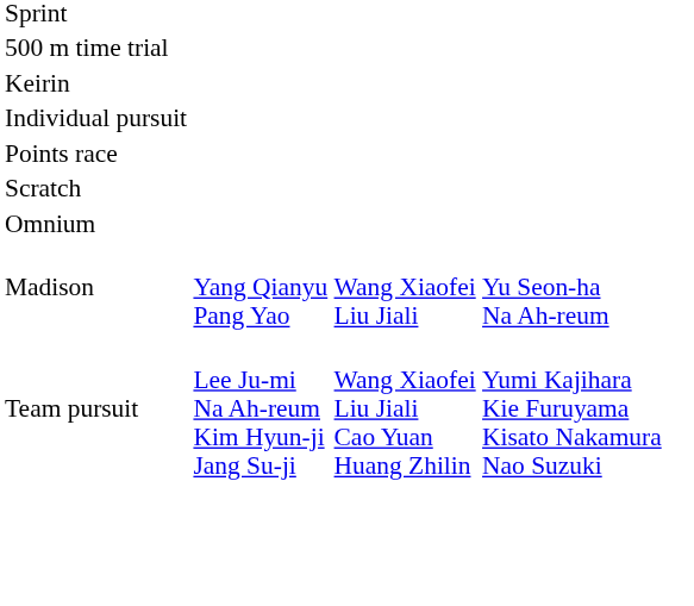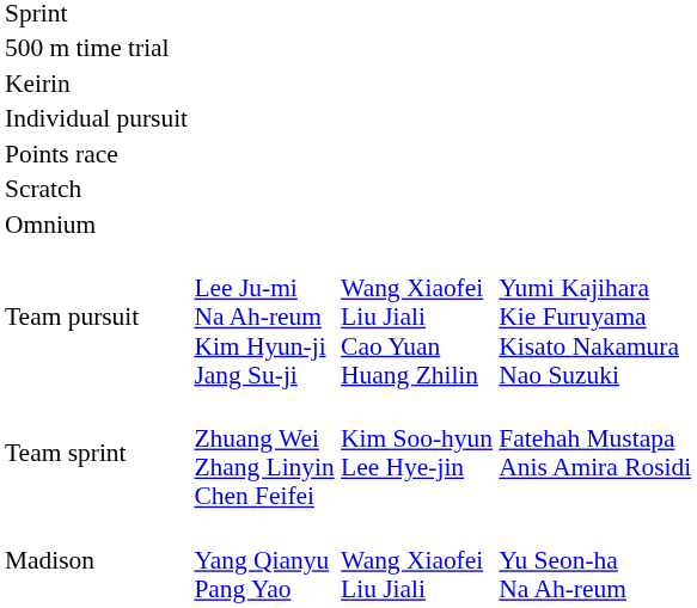 <table>
 <tr>
 <td>Sprint</td>
 <td></td>
 <td></td>
 <td></td>
 </tr>
 <tr>
 <td>500 m time trial</td>
 <td></td>
 <td></td>
 <td></td>
 </tr>
 <tr>
 <td>Keirin</td>
 <td></td>
 <td></td>
 <td></td>
 </tr>
 <tr>
 <td>Individual pursuit</td>
 <td></td>
 <td></td>
 <td></td>
 </tr>
 <tr>
 <td>Points race</td>
 <td></td>
 <td></td>
 <td></td>
 </tr>
 <tr>
 <td>Scratch</td>
 <td></td>
 <td></td>
 <td></td>
 </tr>
 <tr>
 <td>Omnium</td>
 <td></td>
 <td></td>
 <td></td>
 </tr>
 <tr>
+<td>Team pursuit</td>
+<td><br><a href='#'>Lee Ju-mi</a><br><a href='#'>Na Ah-reum</a><br><a href='#'>Kim Hyun-ji</a><br><a href='#'>Jang Su-ji</a></td>
+<td><br><a href='#'>Wang Xiaofei</a><br><a href='#'>Liu Jiali</a><br><a href='#'>Cao Yuan</a><br><a href='#'>Huang Zhilin</a></td>
+<td><br><a href='#'>Yumi Kajihara</a><br><a href='#'>Kie Furuyama</a><br><a href='#'>Kisato Nakamura</a><br><a href='#'>Nao Suzuki</a></td>
+</tr>
+<tr>
+<td>Team sprint</td>
+<td><br><a href='#'>Zhuang Wei</a><br><a href='#'>Zhang Linyin</a><br><a href='#'>Chen Feifei</a></td>
+<td valign=top><br><a href='#'>Kim Soo-hyun</a><br><a href='#'>Lee Hye-jin</a></td>
+<td valign=top><br><a href='#'>Fatehah Mustapa</a><br><a href='#'>Anis Amira Rosidi</a></td>
+</tr>
+<tr>
 <td>Madison</td>
 <td><br><a href='#'>Yang Qianyu</a><br><a href='#'>Pang Yao</a></td>
 <td><br><a href='#'>Wang Xiaofei</a><br><a href='#'>Liu Jiali</a></td>
 <td><br><a href='#'>Yu Seon-ha</a><br><a href='#'>Na Ah-reum</a></td>
 </tr>
-<tr>
-<td>Team pursuit</td>
-<td><br><a href='#'>Lee Ju-mi</a><br><a href='#'>Na Ah-reum</a><br><a href='#'>Kim Hyun-ji</a><br><a href='#'>Jang Su-ji</a></td>
-<td><br><a href='#'>Wang Xiaofei</a><br><a href='#'>Liu Jiali</a><br><a href='#'>Cao Yuan</a><br><a href='#'>Huang Zhilin</a></td>
-<td><br><a href='#'>Yumi Kajihara</a><br><a href='#'>Kie Furuyama</a><br><a href='#'>Kisato Nakamura</a><br><a href='#'>Nao Suzuki</a></td>
-</tr>
 </table>
